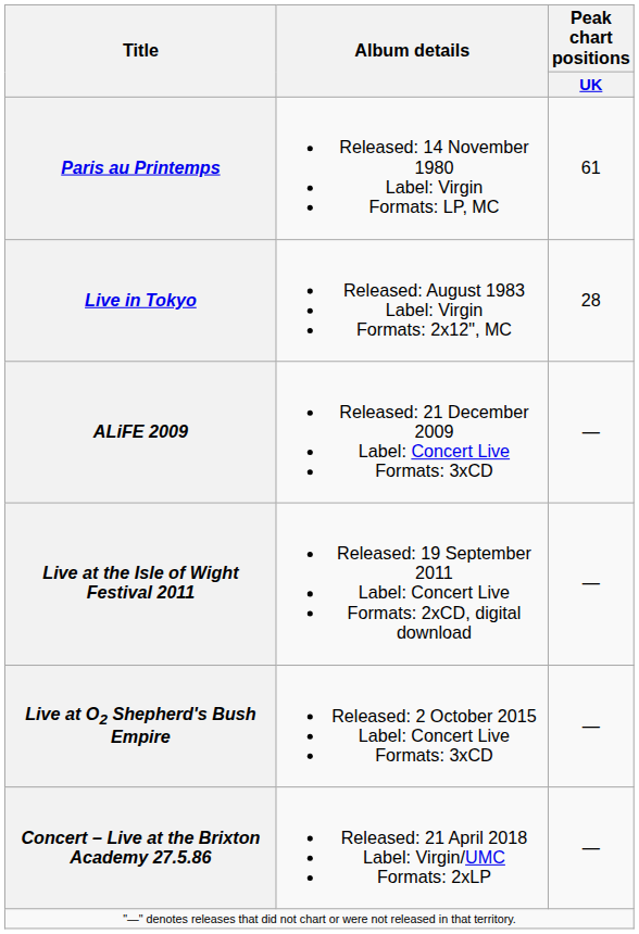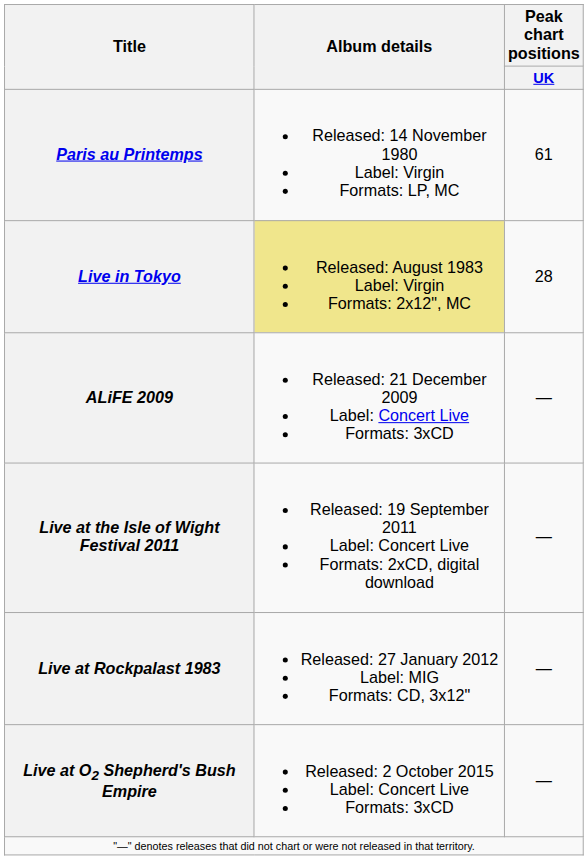 <table class="wikitable plainrowheaders" style="text-align:center;">
 <tr>
 <th rowspan="2" scope="col" style="width:15em;">Title</th>
 <th rowspan="2" scope="col" style="width:15em;">Album details</th>
 <th>Peak chart positions</th>
 </tr>
 <tr>
 <th scope="col" style="width:2em;font-size:90%;"><a href='#'>UK</a><br></th>
 </tr>
 <tr>
 <th scope="row"><em><a href='#'>Paris au Printemps</a></em></th>
 <td><br><ul><li>Released: 14 November 1980</li><li>Label: Virgin</li><li>Formats: LP, MC</li></ul></td>
 <td>61</td>
 </tr>
 <tr>
 <th scope="row"><em><a href='#'>Live in Tokyo</a></em></th>
-<td><br><ul><li>Released: August 1983</li><li>Label: Virgin</li><li>Formats: 2x12", MC</li></ul></td>
+<td style="background: khaki;"><br><ul><li>Released: August 1983</li><li>Label: Virgin</li><li>Formats: 2x12", MC</li></ul></td>
 <td>28</td>
 </tr>
 <tr>
 <th scope="row"><em>ALiFE 2009</em></th>
 <td><br><ul><li>Released: 21 December 2009</li><li>Label: <a href='#'>Concert Live</a></li><li>Formats: 3xCD</li></ul></td>
 <td>—</td>
 </tr>
 <tr>
 <th scope="row"><em>Live at the Isle of Wight Festival 2011</em></th>
 <td><br><ul><li>Released: 19 September 2011</li><li>Label: Concert Live</li><li>Formats: 2xCD, digital download</li></ul></td>
 <td>—</td>
 </tr>
 <tr>
-<th scope="row"><em>Live at O<sub>2</sub> Shepherd's Bush Empire</em></th>
-<td><br><ul><li>Released: 2 October 2015</li><li>Label: Concert Live</li><li>Formats: 3xCD</li></ul></td>
+<th scope="row"><em>Live at Rockpalast 1983</em></th>
+<td><br><ul><li>Released: 27 January 2012</li><li>Label: MIG</li><li>Formats: CD, 3x12"</li></ul></td>
 <td>—</td>
 </tr>
 <tr>
-<th scope="row"><em>Concert – Live at the Brixton Academy 27.5.86</em></th>
-<td><br><ul><li>Released: 21 April 2018</li><li>Label: Virgin/<a href='#'>UMC</a></li><li>Formats: 2xLP</li></ul></td>
+<th scope="row"><em>Live at O<sub>2</sub> Shepherd's Bush Empire</em></th>
+<td><br><ul><li>Released: 2 October 2015</li><li>Label: Concert Live</li><li>Formats: 3xCD</li></ul></td>
 <td>—</td>
 </tr>
 <tr>
 <td colspan="3" style="font-size:8pt">"—" denotes releases that did not chart or were not released in that territory.</td>
 </tr>
 </table>
